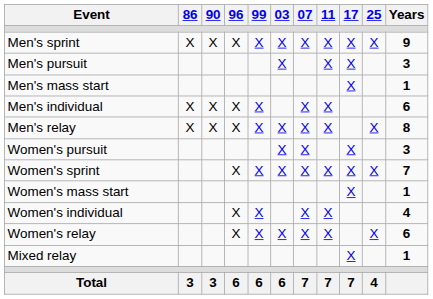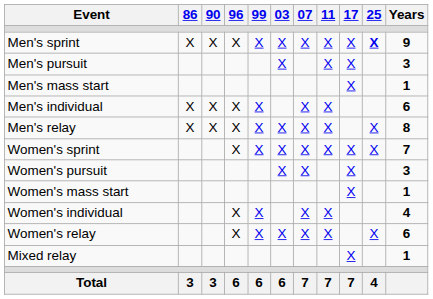 <table class="wikitable" style="text-align:center">
 <tr>
 <th width=200>Event</th>
 <th width=20><a href='#'>86</a></th>
 <th width=20><a href='#'>90</a></th>
 <th width=20><a href='#'>96</a></th>
 <th width=20><a href='#'>99</a></th>
 <th width=20><a href='#'>03</a></th>
 <th width=20><a href='#'>07</a></th>
 <th width=20><a href='#'>11</a></th>
 <th width=20><a href='#'>17</a></th>
 <th width=20><a href='#'>25</a></th>
 <th width=40>Years</th>
 </tr>
 <tr bgcolor=#DDDDDD>
 <td colspan=11></td>
 </tr>
 <tr>
 <td align=left>Men's sprint</td>
 <td>X</td>
 <td>X</td>
 <td>X</td>
 <td><a href='#'>X</a></td>
 <td><a href='#'>X</a></td>
 <td><a href='#'>X</a></td>
 <td><a href='#'>X</a></td>
 <td><a href='#'>X</a></td>
-<td><a href='#'>X</a></td>
+<td><strong><a href='#'>X</a></strong></td>
 <td><strong>9</strong></td>
 </tr>
 <tr>
 <td align=left>Men's pursuit</td>
 <td></td>
 <td></td>
 <td></td>
 <td></td>
 <td><a href='#'>X</a></td>
 <td></td>
 <td><a href='#'>X</a></td>
 <td><a href='#'>X</a></td>
 <td></td>
 <td><strong>3</strong></td>
 </tr>
 <tr>
 <td align=left>Men's mass start</td>
 <td></td>
 <td></td>
 <td></td>
 <td></td>
 <td></td>
 <td></td>
 <td></td>
 <td><a href='#'>X</a></td>
 <td></td>
 <td><strong>1</strong></td>
 </tr>
 <tr>
 <td align=left>Men's individual</td>
 <td>X</td>
 <td>X</td>
 <td>X</td>
 <td><a href='#'>X</a></td>
 <td></td>
 <td><a href='#'>X</a></td>
 <td><a href='#'>X</a></td>
 <td></td>
 <td></td>
 <td><strong>6</strong></td>
 </tr>
 <tr>
 <td align=left>Men's relay</td>
 <td>X</td>
 <td>X</td>
 <td>X</td>
 <td><a href='#'>X</a></td>
 <td><a href='#'>X</a></td>
 <td><a href='#'>X</a></td>
 <td><a href='#'>X</a></td>
 <td></td>
 <td><a href='#'>X</a></td>
 <td><strong>8</strong></td>
 </tr>
 <tr>
+<td align=left>Women's sprint</td>
+<td></td>
+<td></td>
+<td>X</td>
+<td><a href='#'>X</a></td>
+<td><a href='#'>X</a></td>
+<td><a href='#'>X</a></td>
+<td><a href='#'>X</a></td>
+<td><a href='#'>X</a></td>
+<td><a href='#'>X</a></td>
+<td><strong>7</strong></td>
+</tr>
+<tr>
 <td align=left>Women's pursuit</td>
 <td></td>
 <td></td>
 <td></td>
 <td></td>
 <td><a href='#'>X</a></td>
 <td><a href='#'>X</a></td>
 <td></td>
 <td><a href='#'>X</a></td>
 <td></td>
 <td><strong>3</strong></td>
-</tr>
-<tr>
-<td align=left>Women's sprint</td>
-<td></td>
-<td></td>
-<td>X</td>
-<td><a href='#'>X</a></td>
-<td><a href='#'>X</a></td>
-<td><a href='#'>X</a></td>
-<td><a href='#'>X</a></td>
-<td><a href='#'>X</a></td>
-<td><a href='#'>X</a></td>
-<td><strong>7</strong></td>
 </tr>
 <tr>
 <td align=left>Women's mass start</td>
 <td></td>
 <td></td>
 <td></td>
 <td></td>
 <td></td>
 <td></td>
 <td></td>
 <td><a href='#'>X</a></td>
 <td></td>
 <td><strong>1</strong></td>
 </tr>
 <tr>
 <td align=left>Women's individual</td>
 <td></td>
 <td></td>
 <td>X</td>
 <td><a href='#'>X</a></td>
 <td></td>
 <td><a href='#'>X</a></td>
 <td><a href='#'>X</a></td>
 <td></td>
 <td></td>
 <td><strong>4</strong></td>
 </tr>
 <tr>
 <td align=left>Women's relay</td>
 <td></td>
 <td></td>
 <td>X</td>
 <td><a href='#'>X</a></td>
 <td><a href='#'>X</a></td>
 <td><a href='#'>X</a></td>
 <td><a href='#'>X</a></td>
 <td></td>
 <td><a href='#'>X</a></td>
 <td><strong>6</strong></td>
 </tr>
 <tr>
 <td align=left>Mixed relay</td>
 <td></td>
 <td></td>
 <td></td>
 <td></td>
 <td></td>
 <td></td>
 <td></td>
 <td><a href='#'>X</a></td>
 <td></td>
 <td><strong>1</strong></td>
 </tr>
 <tr bgcolor=#DDDDDD>
 <td colspan=11></td>
 </tr>
 <tr>
 <th>Total</th>
 <th>3</th>
 <th>3</th>
 <th>6</th>
 <th>6</th>
 <th>6</th>
 <th>7</th>
 <th>7</th>
 <th>7</th>
 <th>4</th>
 <th></th>
 </tr>
 </table>
